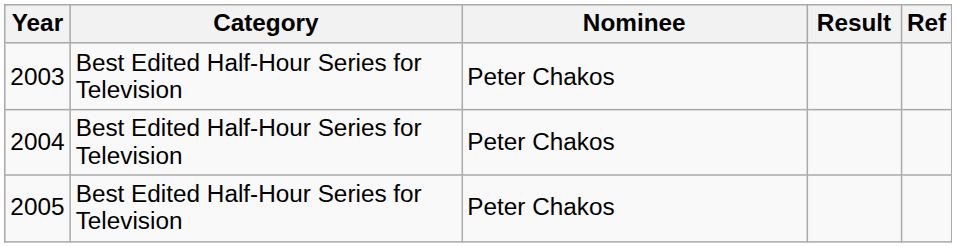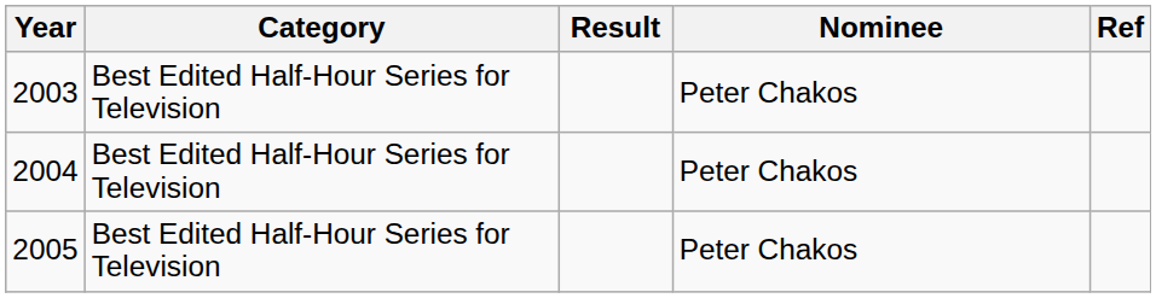 <table class="wikitable" style="width:100%;">
 <tr>
 <th style="width:6%;">Year</th>
 <th style="width:42%;">Category</th>
+<th style="width:10%;">Result</th>
 <th style="width:37%;">Nominee</th>
-<th style="width:10%;">Result</th>
 <th style="width:5%;">Ref</th>
 </tr>
 <tr>
 <td style="text-align:center;">2003</td>
 <td>Best Edited Half-Hour Series for Television</td>
+<td></td>
 <td>Peter Chakos <br> </td>
-<td></td>
 <td style="text-align:center;"></td>
 </tr>
 <tr>
 <td style="text-align:center;">2004</td>
 <td>Best Edited Half-Hour Series for Television</td>
+<td></td>
 <td>Peter Chakos <br> </td>
-<td></td>
 <td style="text-align:center;"></td>
 </tr>
 <tr>
 <td style="text-align:center;">2005</td>
 <td>Best Edited Half-Hour Series for Television</td>
+<td></td>
 <td>Peter Chakos <br> </td>
-<td></td>
 <td style="text-align:center;"></td>
 </tr>
 </table>
